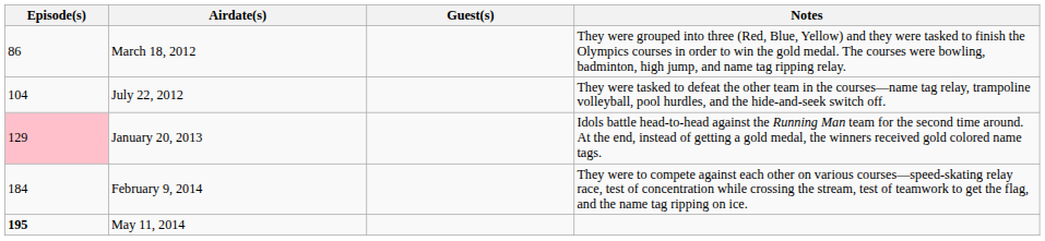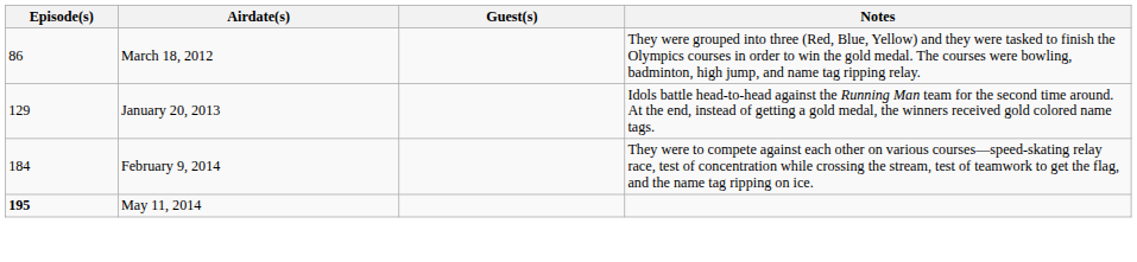 <table class="wikitable">
 <tr>
 <th style="width:10%;">Episode(s)</th>
 <th style="width:25%;">Airdate(s)</th>
 <th style="width:20%;">Guest(s)</th>
 <th style="width:55%;">Notes</th>
 </tr>
 <tr>
 <td>86</td>
 <td>March 18, 2012</td>
 <td></td>
 <td>They were grouped into three (Red, Blue, Yellow) and they were tasked to finish the Olympics courses in order to win the gold medal. The courses were bowling, badminton, high jump, and name tag ripping relay.</td>
 </tr>
 <tr>
-<td>104</td>
-<td>July 22, 2012</td>
-<td></td>
-<td>They were tasked to defeat the other team in the courses—name tag relay, trampoline volleyball, pool hurdles, and the hide-and-seek switch off.</td>
-</tr>
-<tr>
-<td style="background: pink;">129</td>
+<td>129</td>
 <td>January 20, 2013</td>
 <td></td>
 <td>Idols battle head-to-head against the <em>Running Man</em> team for the second time around. At the end, instead of getting a gold medal, the winners received gold colored name tags.</td>
 </tr>
 <tr>
 <td>184</td>
 <td>February 9, 2014</td>
 <td></td>
 <td>They were to compete against each other on various courses—speed-skating relay race, test of concentration while crossing the stream, test of teamwork to get the flag, and the name tag ripping on ice.</td>
 </tr>
 <tr>
 <td><strong>195</strong></td>
 <td>May 11, 2014</td>
 <td></td>
 <td They were to compete against each other on a relay to have their music video played in a large billboard, Yoo Jae Suk Choice, Live broadcast Name Tag Elimination 1 vs 1 vs 1></td>
 </tr>
 </table>
